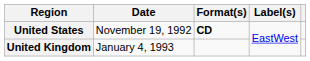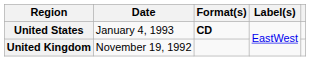 <table class="wikitable plainrowheaders">
 <tr>
 <th scope="col">Region</th>
 <th scope="col">Date</th>
 <th scope="col">Format(s)</th>
 <th scope="col">Label(s)</th>
 <th scope="col"></th>
 </tr>
 <tr>
 <th scope="row">United States</th>
-<td>November 19, 1992</td>
+<td>January 4, 1993</td>
 <td><strong>CD</strong></td>
 <td rowspan="2"><a href='#'>EastWest</a></td>
 <td></td>
 </tr>
 <tr>
 <th scope="row">United Kingdom</th>
-<td>January 4, 1993</td>
+<td>November 19, 1992</td>
 <td></td>
 <td></td>
 </tr>
 </table>
